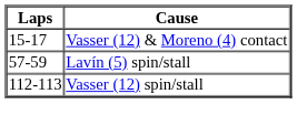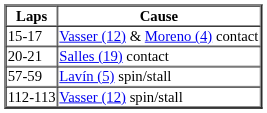 <table border=2 cellspacing=0>
 <tr>
 <th>Laps</th>
 <th>Cause</th>
 </tr>
 <tr>
 <td>15-17</td>
 <td><a href='#'>Vasser (12)</a> & <a href='#'>Moreno (4)</a> contact</td>
 </tr>
 <tr>
+<td>20-21</td>
+<td><a href='#'>Salles (19)</a> contact</td>
+</tr>
+<tr>
 <td>57-59</td>
 <td><a href='#'>Lavín (5)</a> spin/stall</td>
 </tr>
 <tr>
 <td>112-113</td>
 <td><a href='#'>Vasser (12)</a> spin/stall</td>
 </tr>
 </table>
